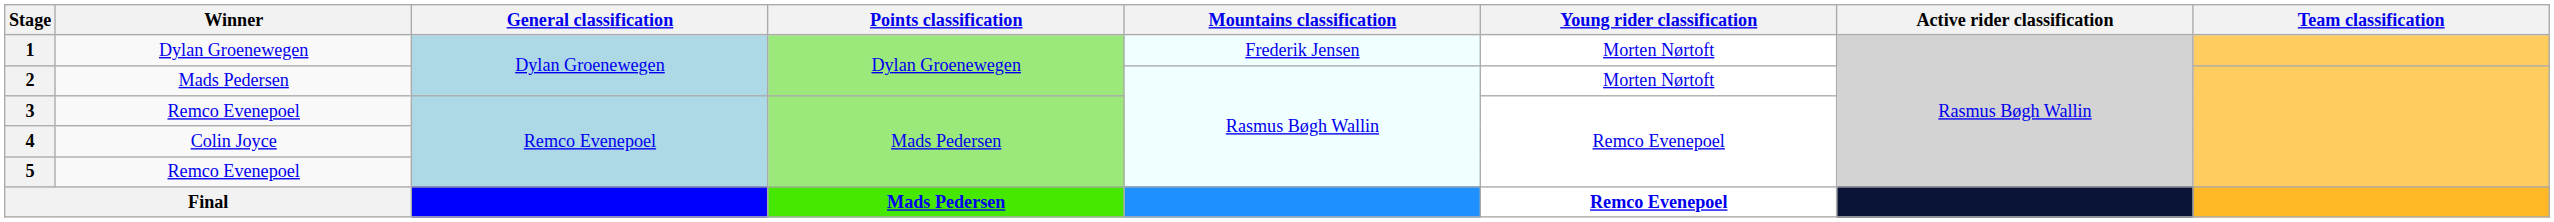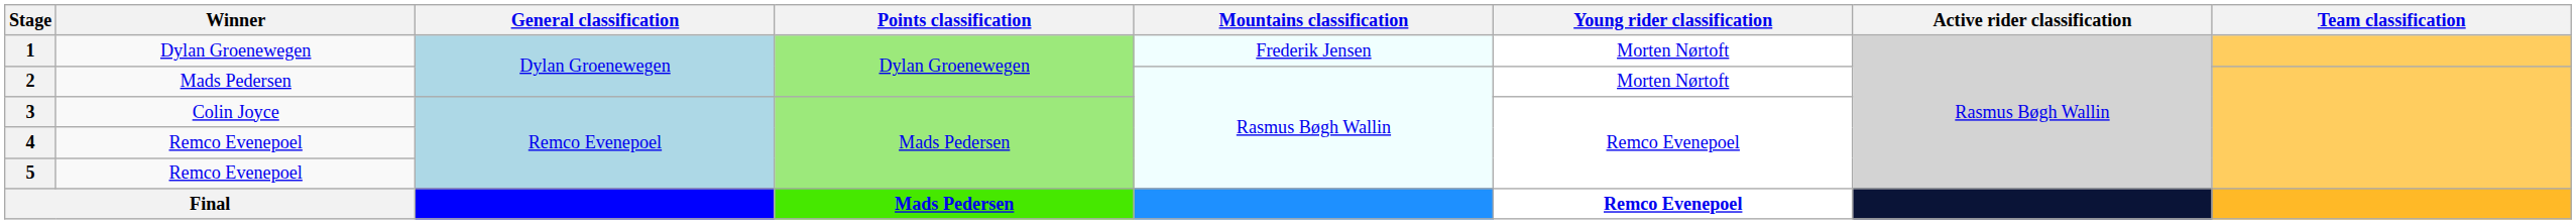 <table class="wikitable" style="text-align: center; font-size:smaller;">
 <tr style="background:#efefef;">
 <th style="width:2%;">Stage</th>
 <th style="width:14%;">Winner</th>
 <th style="width:14%;"><a href='#'>General classification</a><br></th>
 <th style="width:14%;"><a href='#'>Points classification</a><br></th>
 <th style="width:14%;"><a href='#'>Mountains classification</a><br></th>
 <th style="width:14%;"><a href='#'>Young rider classification</a><br></th>
 <th style="width:14%;">Active rider classification<br></th>
 <th style="width:14%;"><a href='#'>Team classification</a></th>
 </tr>
 <tr>
 <th>1</th>
 <td><a href='#'>Dylan Groenewegen</a></td>
 <td style="background:lightblue;" rowspan="2"><a href='#'>Dylan Groenewegen</a></td>
 <td style="background:#9CE97B;" rowspan="2"><a href='#'>Dylan Groenewegen</a></td>
 <td style="background:azure;"><a href='#'>Frederik Jensen</a></td>
 <td style="background:white;"><a href='#'>Morten Nørtoft</a></td>
 <td style="background:lightgrey;" rowspan="5"><a href='#'>Rasmus Bøgh Wallin</a></td>
 <td style="background:#FFCD5F;"></td>
 </tr>
 <tr>
 <th>2</th>
 <td><a href='#'>Mads Pedersen</a></td>
 <td style="background:azure;" rowspan="4"><a href='#'>Rasmus Bøgh Wallin</a></td>
 <td style="background:white;"><a href='#'>Morten Nørtoft</a></td>
 <td style="background:#FFCD5F;" rowspan="4"></td>
 </tr>
 <tr>
 <th>3</th>
-<td><a href='#'>Remco Evenepoel</a></td>
+<td><a href='#'>Colin Joyce</a></td>
 <td style="background:lightblue;" rowspan="3"><a href='#'>Remco Evenepoel</a></td>
 <td style="background:#9CE97B;" rowspan="3"><a href='#'>Mads Pedersen</a></td>
 <td style="background:white;" rowspan="3"><a href='#'>Remco Evenepoel</a></td>
 </tr>
 <tr>
 <th>4</th>
-<td><a href='#'>Colin Joyce</a></td>
+<td><a href='#'>Remco Evenepoel</a></td>
 </tr>
 <tr>
 <th>5</th>
 <td><a href='#'>Remco Evenepoel</a></td>
 </tr>
 <tr>
 <th colspan="2">Final</th>
 <th style="background:blue;"></th>
 <th style="background:#46E800;"><a href='#'>Mads Pedersen</a></th>
 <th style="background:dodgerblue;"></th>
 <th style="background:white;"><a href='#'>Remco Evenepoel</a></th>
 <th style="background:#0a1437;"></th>
 <th style="background:#FFB927;"></th>
 </tr>
 </table>
